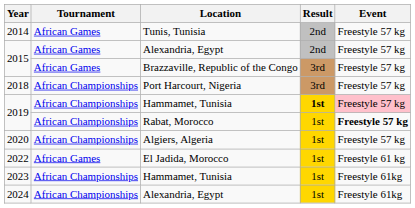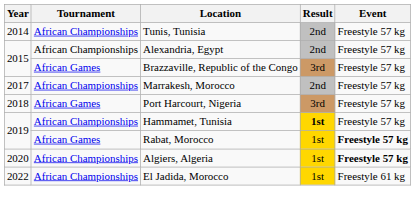 <table class="wikitable" style="font-size:95%;">
 <tr>
 <th>Year</th>
 <th>Tournament</th>
 <th>Location</th>
 <th>Result</th>
 <th>Event</th>
 </tr>
 <tr>
 <td>2014</td>
-<td><a href='#'>African Games</a></td>
+<td><a href='#'>African Championships</a></td>
 <td>Tunis, Tunisia</td>
 <td align="center" bgcolor="silver">2nd</td>
 <td>Freestyle 57 kg</td>
 </tr>
 <tr>
 <td rowspan=2>2015</td>
-<td><a href='#'>African Games</a></td>
+<td>African Championships</td>
 <td>Alexandria, Egypt</td>
 <td align="center" bgcolor="silver">2nd</td>
 <td>Freestyle 57 kg</td>
 </tr>
 <tr>
 <td><a href='#'>African Games</a></td>
 <td>Brazzaville, Republic of the Congo</td>
 <td align="center" bgcolor="cc9966">3rd</td>
 <td>Freestyle 57 kg</td>
 </tr>
 <tr>
+<td>2017</td>
+<td><a href='#'>African Championships</a></td>
+<td>Marrakesh, Morocco</td>
+<td align="center" bgcolor="silver">2nd</td>
+<td>Freestyle 57 kg</td>
+</tr>
+<tr>
 <td>2018</td>
-<td><a href='#'>African Championships</a></td>
+<td><a href='#'>African Games</a></td>
 <td>Port Harcourt, Nigeria</td>
 <td align="center" bgcolor="cc9966">3rd</td>
 <td>Freestyle 57 kg</td>
 </tr>
 <tr>
 <td rowspan=2>2019</td>
 <td><a href='#'>African Championships</a></td>
 <td>Hammamet, Tunisia</td>
 <td align="center" bgcolor="gold"><strong>1st</strong></td>
-<td style="background: pink;">Freestyle 57 kg</td>
+<td>Freestyle 57 kg</td>
 </tr>
 <tr>
-<td><a href='#'>African Championships</a></td>
+<td><a href='#'>African Games</a></td>
 <td>Rabat, Morocco</td>
 <td align="center" bgcolor="gold">1st</td>
 <td><strong>Freestyle 57 kg</strong></td>
 </tr>
 <tr>
 <td>2020</td>
 <td><a href='#'>African Championships</a></td>
 <td>Algiers, Algeria</td>
 <td align="center" bgcolor="gold">1st</td>
-<td>Freestyle 57 kg</td>
+<td><strong>Freestyle 57 kg</strong></td>
 </tr>
 <tr>
 <td>2022</td>
-<td><a href='#'>African Games</a></td>
+<td><a href='#'>African Championships</a></td>
 <td>El Jadida, Morocco</td>
 <td align="center" bgcolor="gold">1st</td>
 <td>Freestyle 61 kg</td>
 </tr>
-<tr>
-<td>2023</td>
-<td><a href='#'>African Championships</a></td>
-<td>Hammamet, Tunisia</td>
-<td align="center" bgcolor="gold">1st</td>
-<td>Freestyle 61kg</td>
-</tr>
-<tr>
-<td>2024</td>
-<td><a href='#'>African Championships</a></td>
-<td>Alexandria, Egypt</td>
-<td align="center" bgcolor="gold">1st</td>
-<td>Freestyle 61kg</td>
-</tr>
 </table>
